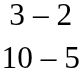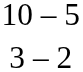 <table style="text-align:center">
 <tr>
 <th width=200></th>
 <th width=100></th>
 <th width=200></th>
 </tr>
 <tr>
 <td align=right><strong></strong></td>
-<td>3 – 2</td>
+<td>10 – 5</td>
 <td align=left></td>
 </tr>
 <tr>
 <td align=right><strong></strong></td>
-<td>10 – 5</td>
+<td>3 – 2</td>
 <td align=left></td>
 </tr>
 </table>
